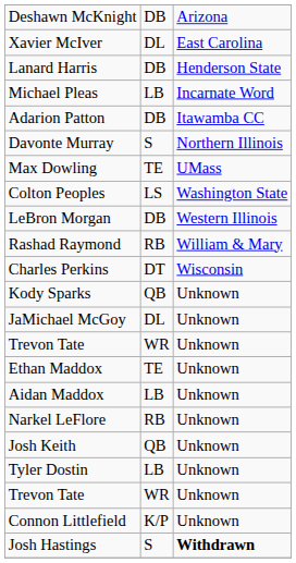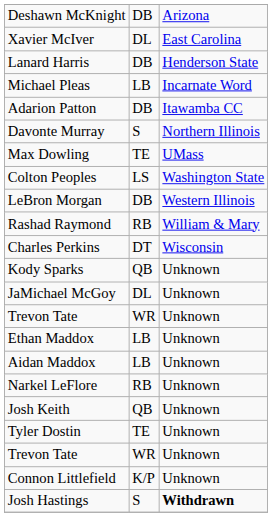 <table class="wikitable sortable">
 <tr>
 </tr>
 <tr>
 <td>Deshawn McKnight</td>
 <td>DB</td>
 <td><a href='#'>Arizona</a></td>
 </tr>
 <tr>
 <td>Xavier McIver</td>
 <td>DL</td>
 <td><a href='#'>East Carolina</a></td>
 </tr>
 <tr>
 <td>Lanard Harris</td>
 <td>DB</td>
 <td><a href='#'>Henderson State</a></td>
 </tr>
 <tr>
 <td>Michael Pleas</td>
 <td>LB</td>
 <td><a href='#'>Incarnate Word</a></td>
 </tr>
 <tr>
 <td>Adarion Patton</td>
 <td>DB</td>
 <td><a href='#'>Itawamba CC</a></td>
 </tr>
 <tr>
 <td>Davonte Murray</td>
 <td>S</td>
 <td><a href='#'>Northern Illinois</a></td>
 </tr>
 <tr>
 <td>Max Dowling</td>
 <td>TE</td>
 <td><a href='#'>UMass</a></td>
 </tr>
 <tr>
 <td>Colton Peoples</td>
 <td>LS</td>
 <td><a href='#'>Washington State</a></td>
 </tr>
 <tr>
 <td>LeBron Morgan</td>
 <td>DB</td>
 <td><a href='#'>Western Illinois</a></td>
 </tr>
 <tr>
 <td>Rashad Raymond</td>
 <td>RB</td>
 <td><a href='#'>William & Mary</a></td>
 </tr>
 <tr>
 <td>Charles Perkins</td>
 <td>DT</td>
 <td><a href='#'>Wisconsin</a></td>
 </tr>
 <tr>
 <td>Kody Sparks</td>
 <td>QB</td>
 <td>Unknown</td>
 </tr>
 <tr>
 <td>JaMichael McGoy</td>
 <td>DL</td>
 <td>Unknown</td>
 </tr>
 <tr>
 <td>Trevon Tate</td>
 <td>WR</td>
 <td>Unknown</td>
 </tr>
 <tr>
 <td>Ethan Maddox</td>
-<td>TE</td>
+<td>LB</td>
 <td>Unknown</td>
 </tr>
 <tr>
 <td>Aidan Maddox</td>
 <td>LB</td>
 <td>Unknown</td>
 </tr>
 <tr>
 <td>Narkel LeFlore</td>
 <td>RB</td>
 <td>Unknown</td>
 </tr>
 <tr>
 <td>Josh Keith</td>
 <td>QB</td>
 <td>Unknown</td>
 </tr>
 <tr>
 <td>Tyler Dostin</td>
-<td>LB</td>
+<td>TE</td>
 <td>Unknown</td>
 </tr>
 <tr>
 <td>Trevon Tate</td>
 <td>WR</td>
 <td>Unknown</td>
 </tr>
 <tr>
 <td>Connon Littlefield</td>
 <td>K/P</td>
 <td>Unknown</td>
 </tr>
 <tr>
 <td>Josh Hastings</td>
 <td>S</td>
 <td><strong>Withdrawn</strong></td>
 </tr>
 <tr>
 </tr>
 </table>
